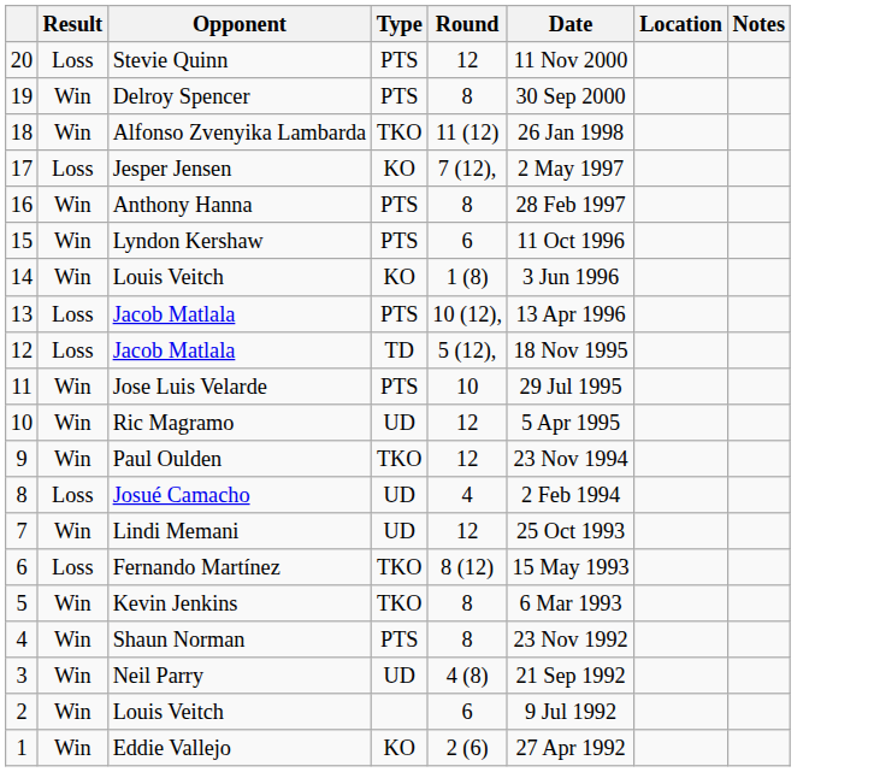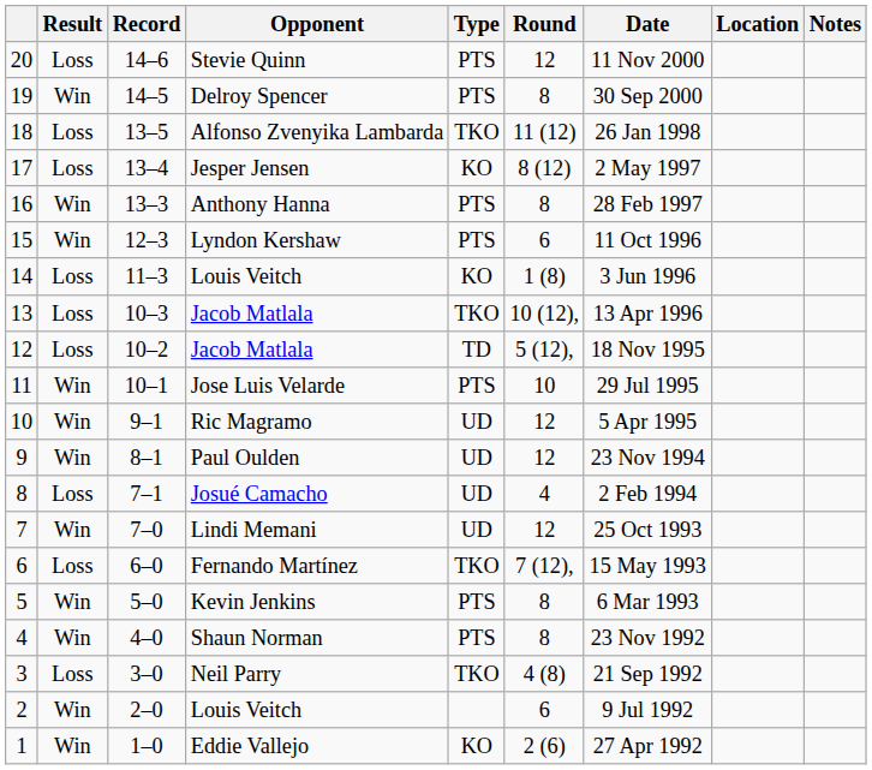 <table class="wikitable" style="text-align:center; font-size:95%">
 <tr>
 <th></th>
 <th>Result</th>
+<th>Record</th>
 <th>Opponent</th>
 <th>Type</th>
 <th>Round</th>
 <th>Date</th>
 <th>Location</th>
 <th>Notes</th>
 </tr>
 <tr>
 <td>20</td>
 <td>Loss</td>
+<td>14–6</td>
 <td style="text-align:left;">Stevie Quinn</td>
 <td>PTS</td>
 <td>12</td>
 <td>11 Nov 2000</td>
 <td style="text-align:left;"></td>
 <td></td>
 </tr>
 <tr>
 <td>19</td>
 <td>Win</td>
+<td>14–5</td>
 <td style="text-align:left;">Delroy Spencer</td>
 <td>PTS</td>
 <td>8</td>
 <td>30 Sep 2000</td>
 <td style="text-align:left;"></td>
 <td></td>
 </tr>
 <tr>
 <td>18</td>
-<td>Win</td>
+<td>Loss</td>
+<td>13–5</td>
 <td style="text-align:left;">Alfonso Zvenyika Lambarda</td>
 <td>TKO</td>
 <td>11 (12)</td>
 <td>26 Jan 1998</td>
 <td style="text-align:left;"></td>
 <td align=left></td>
 </tr>
 <tr>
 <td>17</td>
 <td>Loss</td>
+<td>13–4</td>
 <td style="text-align:left;">Jesper Jensen</td>
 <td>KO</td>
-<td>7 (12), </td>
+<td>8 (12)</td>
 <td>2 May 1997</td>
 <td style="text-align:left;"></td>
 <td align=left></td>
 </tr>
 <tr>
 <td>16</td>
 <td>Win</td>
+<td>13–3</td>
 <td style="text-align:left;">Anthony Hanna</td>
 <td>PTS</td>
 <td>8</td>
 <td>28 Feb 1997</td>
 <td style="text-align:left;"></td>
 <td></td>
 </tr>
 <tr>
 <td>15</td>
 <td>Win</td>
+<td>12–3</td>
 <td style="text-align:left;">Lyndon Kershaw</td>
 <td>PTS</td>
 <td>6</td>
 <td>11 Oct 1996</td>
 <td style="text-align:left;"></td>
 <td></td>
 </tr>
 <tr>
 <td>14</td>
-<td>Win</td>
+<td>Loss</td>
+<td>11–3</td>
 <td style="text-align:left;">Louis Veitch</td>
 <td>KO</td>
 <td>1 (8)</td>
 <td>3 Jun 1996</td>
 <td style="text-align:left;"></td>
 <td></td>
 </tr>
 <tr>
 <td>13</td>
 <td>Loss</td>
+<td>10–3</td>
 <td style="text-align:left;"><a href='#'>Jacob Matlala</a></td>
-<td>PTS</td>
+<td>TKO</td>
 <td>10 (12), </td>
 <td>13 Apr 1996</td>
 <td style="text-align:left;"></td>
 <td align=left></td>
 </tr>
 <tr>
 <td>12</td>
 <td>Loss</td>
+<td>10–2</td>
 <td style="text-align:left;"><a href='#'>Jacob Matlala</a></td>
 <td>TD</td>
 <td>5 (12), </td>
 <td>18 Nov 1995</td>
 <td style="text-align:left;"></td>
 <td align=left></td>
 </tr>
 <tr>
 <td>11</td>
 <td>Win</td>
+<td>10–1</td>
 <td style="text-align:left;">Jose Luis Velarde</td>
 <td>PTS</td>
 <td>10</td>
 <td>29 Jul 1995</td>
 <td style="text-align:left;"></td>
 <td></td>
 </tr>
 <tr>
 <td>10</td>
 <td>Win</td>
+<td>9–1</td>
 <td style="text-align:left;">Ric Magramo</td>
 <td>UD</td>
 <td>12</td>
 <td>5 Apr 1995</td>
 <td style="text-align:left;"></td>
 <td align=left></td>
 </tr>
 <tr>
 <td>9</td>
 <td>Win</td>
+<td>8–1</td>
 <td style="text-align:left;">Paul Oulden</td>
-<td>TKO</td>
+<td>UD</td>
 <td>12</td>
 <td>23 Nov 1994</td>
 <td style="text-align:left;"></td>
 <td align=left></td>
 </tr>
 <tr>
 <td>8</td>
 <td>Loss</td>
+<td>7–1</td>
 <td style="text-align:left;"><a href='#'>Josué Camacho</a></td>
 <td>UD</td>
 <td>4</td>
 <td>2 Feb 1994</td>
 <td style="text-align:left;"></td>
 <td align=left></td>
 </tr>
 <tr>
 <td>7</td>
 <td>Win</td>
+<td>7–0</td>
 <td style="text-align:left;">Lindi Memani</td>
 <td>UD</td>
 <td>12</td>
 <td>25 Oct 1993</td>
 <td style="text-align:left;"></td>
 <td align=left></td>
 </tr>
 <tr>
 <td>6</td>
 <td>Loss</td>
+<td>6–0</td>
 <td style="text-align:left;">Fernando Martínez</td>
 <td>TKO</td>
-<td>8 (12)</td>
+<td>7 (12), </td>
 <td>15 May 1993</td>
 <td style="text-align:left;"></td>
 <td align=left></td>
 </tr>
 <tr>
 <td>5</td>
 <td>Win</td>
+<td>5–0</td>
 <td style="text-align:left;">Kevin Jenkins</td>
-<td>TKO</td>
+<td>PTS</td>
 <td>8</td>
 <td>6 Mar 1993</td>
 <td style="text-align:left;"></td>
 <td></td>
 </tr>
 <tr>
 <td>4</td>
 <td>Win</td>
+<td>4–0</td>
 <td style="text-align:left;">Shaun Norman</td>
 <td>PTS</td>
 <td>8</td>
 <td>23 Nov 1992</td>
 <td style="text-align:left;"></td>
 <td></td>
 </tr>
 <tr>
 <td>3</td>
-<td>Win</td>
+<td>Loss</td>
+<td>3–0</td>
 <td style="text-align:left;">Neil Parry</td>
-<td>UD</td>
+<td>TKO</td>
 <td>4 (8)</td>
 <td>21 Sep 1992</td>
 <td style="text-align:left;"></td>
 <td></td>
 </tr>
 <tr>
 <td>2</td>
 <td>Win</td>
+<td>2–0</td>
 <td style="text-align:left;">Louis Veitch</td>
 <td></td>
 <td>6</td>
 <td>9 Jul 1992</td>
 <td style="text-align:left;"></td>
 <td></td>
 </tr>
 <tr>
 <td>1</td>
 <td>Win</td>
+<td>1–0</td>
 <td style="text-align:left;">Eddie Vallejo</td>
 <td>KO</td>
 <td>2 (6)</td>
 <td>27 Apr 1992</td>
 <td style="text-align:left;"></td>
 <td></td>
 </tr>
 </table>
